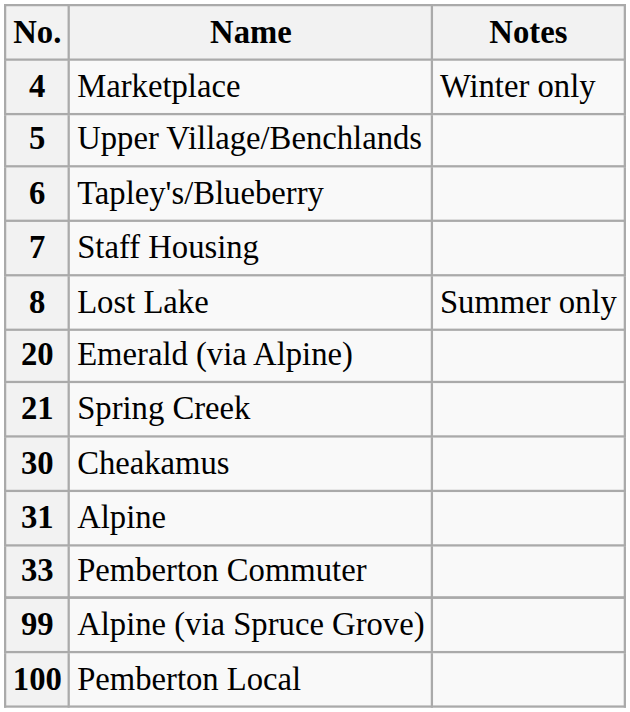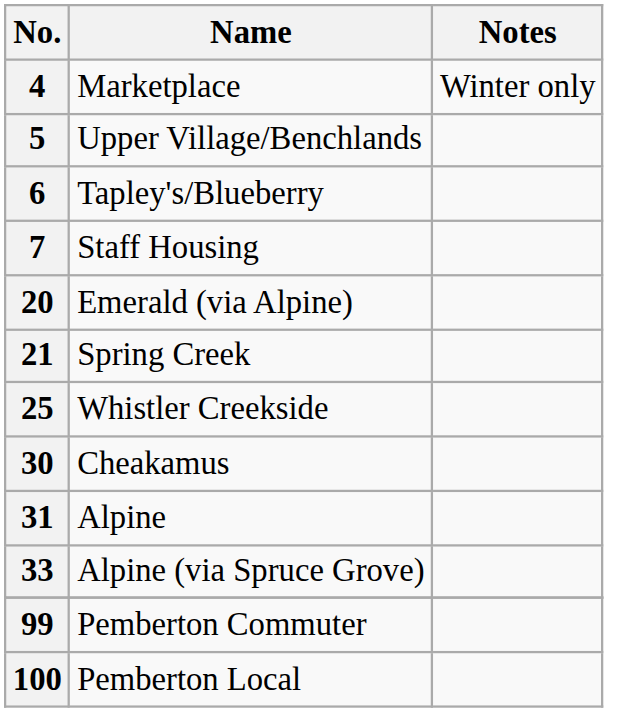 <table class="wikitable" style="font-size:90%;border:1px;">
 <tr>
 <th>No.</th>
 <th>Name</th>
 <th>Notes</th>
 </tr>
 <tr>
 <th>4</th>
 <td>Marketplace</td>
 <td>Winter only</td>
 </tr>
 <tr>
 <th>5</th>
 <td>Upper Village/Benchlands</td>
 <td></td>
 </tr>
 <tr>
 <th>6</th>
 <td>Tapley's/Blueberry</td>
 <td></td>
 </tr>
 <tr>
 <th>7</th>
 <td>Staff Housing</td>
 <td></td>
 </tr>
 <tr>
-<th>8</th>
-<td>Lost Lake</td>
-<td>Summer only</td>
-</tr>
-<tr>
 <th>20</th>
 <td>Emerald (via Alpine)</td>
 <td></td>
 </tr>
 <tr>
 <th>21</th>
 <td>Spring Creek</td>
+<td></td>
+</tr>
+<tr>
+<th>25</th>
+<td>Whistler Creekside</td>
 <td></td>
 </tr>
 <tr>
 <th>30</th>
 <td>Cheakamus</td>
 <td></td>
 </tr>
 <tr>
 <th>31</th>
 <td>Alpine</td>
 <td></td>
 </tr>
 <tr>
 <th>33</th>
-<td>Pemberton Commuter</td>
+<td>Alpine (via Spruce Grove)</td>
 <td></td>
 </tr>
 <tr>
 </tr>
 <tr>
 <th>99</th>
-<td>Alpine (via Spruce Grove)</td>
+<td>Pemberton Commuter</td>
 <td></td>
 </tr>
 <tr>
 <th>100</th>
 <td>Pemberton Local</td>
 <td></td>
 </tr>
 <tr>
 </tr>
 </table>
